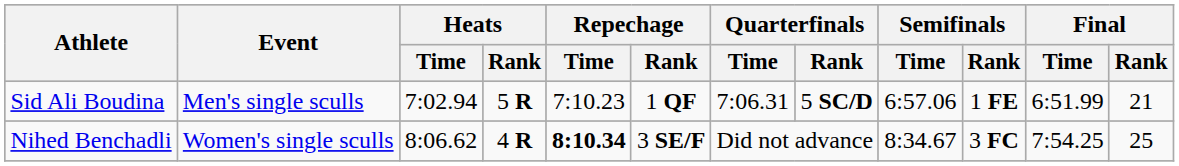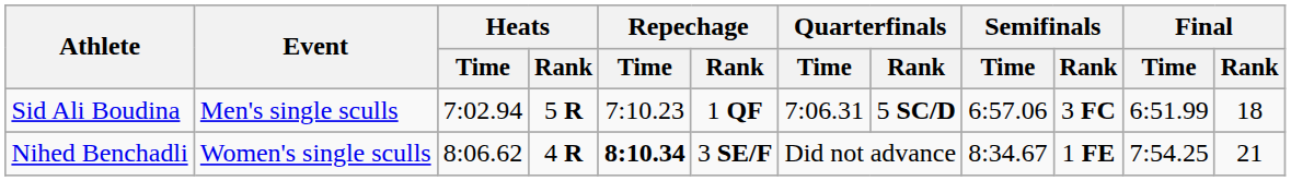 <table class=wikitable style=font-size:90%;text-align:center>
 <tr>
 <th rowspan=2>Athlete</th>
 <th rowspan=2>Event</th>
 <th colspan=2>Heats</th>
 <th colspan=2>Repechage</th>
 <th colspan=2>Quarterfinals</th>
 <th colspan=2>Semifinals</th>
 <th colspan=2>Final</th>
 </tr>
 <tr style=font-size:95%>
 <th>Time</th>
 <th>Rank</th>
 <th>Time</th>
 <th>Rank</th>
 <th>Time</th>
 <th>Rank</th>
 <th>Time</th>
 <th>Rank</th>
 <th>Time</th>
 <th>Rank</th>
 </tr>
 <tr>
 <td align=left><a href='#'>Sid Ali Boudina</a></td>
 <td align=left><a href='#'>Men's single sculls</a></td>
 <td>7:02.94</td>
 <td>5 <strong>R</strong></td>
 <td>7:10.23</td>
 <td>1 <strong>QF</strong></td>
 <td>7:06.31</td>
 <td>5 <strong>SC/D</strong></td>
 <td>6:57.06</td>
-<td>1 <strong>FE</strong></td>
+<td>3 <strong>FC</strong></td>
 <td>6:51.99</td>
-<td>21</td>
+<td>18</td>
 </tr>
 <tr>
 <td align=left><a href='#'>Nihed Benchadli</a></td>
 <td align=left><a href='#'>Women's single sculls</a></td>
 <td>8:06.62</td>
 <td>4 <strong>R</strong></td>
 <td><strong>8:10.34</strong></td>
 <td>3 <strong>SE/F</strong></td>
 <td Colspan=2>Did not advance</td>
 <td>8:34.67</td>
-<td>3 <strong>FC</strong></td>
+<td>1 <strong>FE</strong></td>
 <td>7:54.25</td>
-<td>25</td>
+<td>21</td>
 </tr>
 </table>
